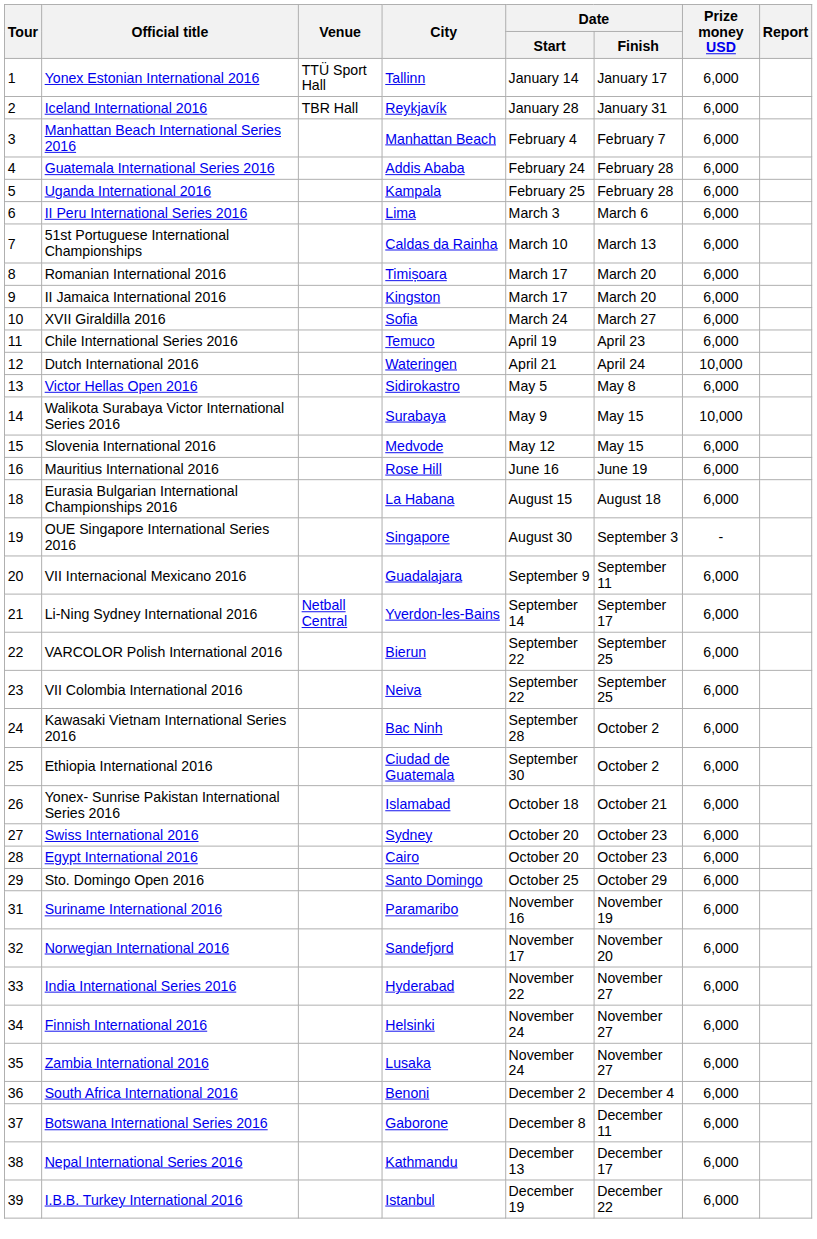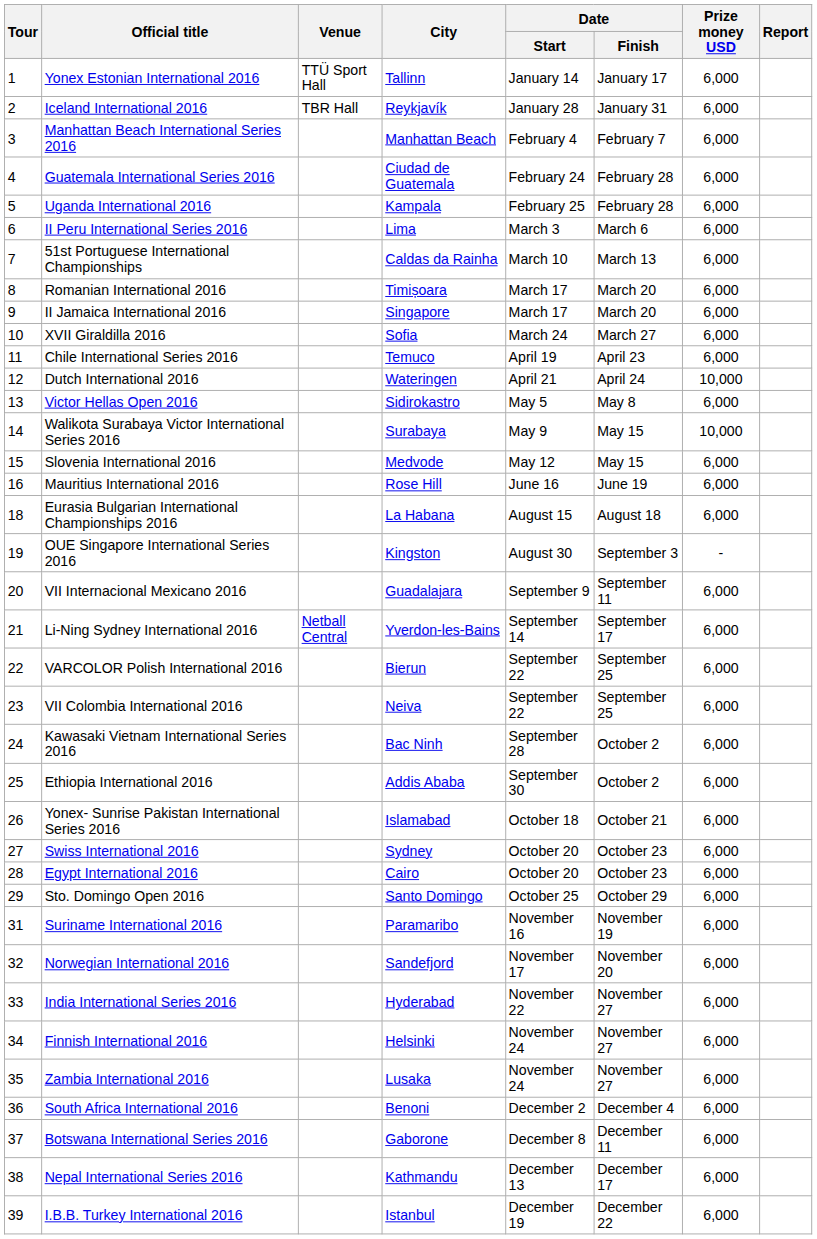 <table class=wikitable style="font-size:95%">
 <tr>
 <th rowspan=2>Tour</th>
 <th rowspan=2>Official title</th>
 <th rowspan=2>Venue</th>
 <th rowspan=2>City</th>
 <th colspan=2>Date</th>
 <th rowspan=2>Prize money <br><a href='#'>USD</a></th>
 <th rowspan=2>Report</th>
 </tr>
 <tr>
 <th>Start</th>
 <th>Finish</th>
 </tr>
 <tr bgcolor=white>
 <td>1</td>
 <td> <a href='#'>Yonex Estonian International 2016</a></td>
 <td>TTÜ Sport Hall</td>
 <td><a href='#'>Tallinn</a></td>
 <td>January 14</td>
 <td>January 17</td>
 <td align=center>6,000</td>
 <td></td>
 </tr>
 <tr bgcolor=white>
 <td>2</td>
 <td> <a href='#'>Iceland International 2016</a></td>
 <td>TBR Hall</td>
 <td><a href='#'>Reykjavík</a></td>
 <td>January 28</td>
 <td>January 31</td>
 <td align=center>6,000</td>
 <td></td>
 </tr>
 <tr bgcolor=white>
 <td>3</td>
 <td> <a href='#'>Manhattan Beach International Series 2016</a></td>
 <td></td>
 <td><a href='#'>Manhattan Beach</a></td>
 <td>February 4</td>
 <td>February 7</td>
 <td align=center>6,000</td>
 <td></td>
 </tr>
 <tr bgcolor=white>
 <td>4</td>
 <td> <a href='#'>Guatemala International Series 2016</a></td>
 <td></td>
-<td><a href='#'>Addis Ababa</a></td>
+<td><a href='#'>Ciudad de Guatemala</a></td>
 <td>February 24</td>
 <td>February 28</td>
 <td align=center>6,000</td>
 <td></td>
 </tr>
 <tr bgcolor=white>
 <td>5</td>
 <td> <a href='#'>Uganda International 2016</a></td>
 <td></td>
 <td><a href='#'>Kampala</a></td>
 <td>February 25</td>
 <td>February 28</td>
 <td align=center>6,000</td>
 <td></td>
 </tr>
 <tr bgcolor=white>
 <td>6</td>
 <td> <a href='#'>II Peru International Series 2016</a></td>
 <td></td>
 <td><a href='#'>Lima</a></td>
 <td>March 3</td>
 <td>March 6</td>
 <td align=center>6,000</td>
 <td></td>
 </tr>
 <tr bgcolor=white>
 <td>7</td>
 <td> 51st Portuguese International Championships</td>
 <td></td>
 <td><a href='#'>Caldas da Rainha</a></td>
 <td>March 10</td>
 <td>March 13</td>
 <td align=center>6,000</td>
 <td></td>
 </tr>
 <tr bgcolor=white>
 <td>8</td>
 <td> Romanian International 2016</td>
 <td></td>
 <td><a href='#'>Timișoara</a></td>
 <td>March 17</td>
 <td>March 20</td>
 <td align=center>6,000</td>
 <td></td>
 </tr>
 <tr bgcolor=white>
 <td>9</td>
 <td> II Jamaica International 2016</td>
 <td></td>
-<td><a href='#'>Kingston</a></td>
+<td><a href='#'>Singapore</a></td>
 <td>March 17</td>
 <td>March 20</td>
 <td align=center>6,000</td>
 <td></td>
 </tr>
 <tr bgcolor=white>
 <td>10</td>
 <td> XVII Giraldilla 2016</td>
 <td></td>
 <td><a href='#'>Sofia</a></td>
 <td>March 24</td>
 <td>March 27</td>
 <td align=center>6,000</td>
 <td></td>
 </tr>
 <tr bgcolor=white>
 <td>11</td>
 <td> Chile International Series 2016</td>
 <td></td>
 <td><a href='#'>Temuco</a></td>
 <td>April 19</td>
 <td>April 23</td>
 <td align=center>6,000</td>
 <td></td>
 </tr>
 <tr bgcolor=white>
 <td>12</td>
 <td> Dutch International 2016</td>
 <td></td>
 <td><a href='#'>Wateringen</a></td>
 <td>April 21</td>
 <td>April 24</td>
 <td align=center>10,000</td>
 <td></td>
 </tr>
 <tr bgcolor=white>
 <td>13</td>
 <td> <a href='#'>Victor Hellas Open 2016</a></td>
 <td></td>
 <td><a href='#'>Sidirokastro</a></td>
 <td>May 5</td>
 <td>May 8</td>
 <td align=center>6,000</td>
 <td></td>
 </tr>
 <tr bgcolor=white>
 <td>14</td>
 <td> Walikota Surabaya Victor International Series 2016</td>
 <td></td>
 <td><a href='#'>Surabaya</a></td>
 <td>May 9</td>
 <td>May 15</td>
 <td align=center>10,000</td>
 <td></td>
 </tr>
 <tr bgcolor=white>
 <td>15</td>
 <td> Slovenia International 2016</td>
 <td></td>
 <td><a href='#'>Medvode</a></td>
 <td>May 12</td>
 <td>May 15</td>
 <td align=center>6,000</td>
 <td></td>
 </tr>
 <tr bgcolor=white>
 <td>16</td>
 <td> Mauritius International 2016</td>
 <td></td>
 <td><a href='#'>Rose Hill</a></td>
 <td>June 16</td>
 <td>June 19</td>
 <td align=center>6,000</td>
 <td></td>
 </tr>
 <tr bgcolor=white>
 <td>18</td>
 <td> Eurasia Bulgarian International Championships 2016</td>
 <td></td>
 <td><a href='#'>La Habana</a></td>
 <td>August 15</td>
 <td>August 18</td>
 <td align=center>6,000</td>
 <td></td>
 </tr>
 <tr bgcolor=white>
 <td>19</td>
 <td> OUE Singapore International Series 2016</td>
 <td></td>
-<td><a href='#'>Singapore</a></td>
+<td><a href='#'>Kingston</a></td>
 <td>August 30</td>
 <td>September 3</td>
 <td align=center>-</td>
 <td></td>
 </tr>
 <tr bgcolor=white>
 <td>20</td>
 <td> VII Internacional Mexicano 2016</td>
 <td></td>
 <td><a href='#'>Guadalajara</a></td>
 <td>September 9</td>
 <td>September 11</td>
 <td align=center>6,000</td>
 <td></td>
 </tr>
 <tr bgcolor=white>
 <td>21</td>
 <td> Li-Ning Sydney International 2016</td>
 <td><a href='#'>Netball Central</a></td>
 <td><a href='#'>Yverdon-les-Bains</a></td>
 <td>September 14</td>
 <td>September 17</td>
 <td align=center>6,000</td>
 <td></td>
 </tr>
 <tr bgcolor=white>
 <td>22</td>
 <td> VARCOLOR Polish International 2016</td>
 <td></td>
 <td><a href='#'>Bierun</a></td>
 <td>September 22</td>
 <td>September 25</td>
 <td align=center>6,000</td>
 <td></td>
 </tr>
 <tr bgcolor=white>
 <td>23</td>
 <td> VII Colombia International 2016</td>
 <td></td>
 <td><a href='#'>Neiva</a></td>
 <td>September 22</td>
 <td>September 25</td>
 <td align=center>6,000</td>
 <td></td>
 </tr>
 <tr bgcolor=white>
 <td>24</td>
 <td> Kawasaki Vietnam International Series 2016</td>
 <td></td>
 <td><a href='#'>Bac Ninh</a></td>
 <td>September 28</td>
 <td>October 2</td>
 <td align=center>6,000</td>
 <td></td>
 </tr>
 <tr bgcolor=white>
 <td>25</td>
 <td> Ethiopia International 2016</td>
 <td></td>
-<td><a href='#'>Ciudad de Guatemala</a></td>
+<td><a href='#'>Addis Ababa</a></td>
 <td>September 30</td>
 <td>October 2</td>
 <td align=center>6,000</td>
 <td></td>
 </tr>
 <tr bgcolor=white>
 <td>26</td>
 <td> Yonex- Sunrise Pakistan International Series 2016</td>
 <td></td>
 <td><a href='#'>Islamabad</a></td>
 <td>October 18</td>
 <td>October 21</td>
 <td align=center>6,000</td>
 <td></td>
 </tr>
 <tr bgcolor=white>
 <td>27</td>
 <td> <a href='#'>Swiss International 2016</a></td>
 <td></td>
 <td><a href='#'>Sydney</a></td>
 <td>October 20</td>
 <td>October 23</td>
 <td align=center>6,000</td>
 <td></td>
 </tr>
 <tr bgcolor=white>
 <td>28</td>
 <td> <a href='#'>Egypt International 2016</a></td>
 <td></td>
 <td><a href='#'>Cairo</a></td>
 <td>October 20</td>
 <td>October 23</td>
 <td align=center>6,000</td>
 <td></td>
 </tr>
 <tr bgcolor=white>
 <td>29</td>
 <td> Sto. Domingo Open 2016</td>
 <td></td>
 <td><a href='#'>Santo Domingo</a></td>
 <td>October 25</td>
 <td>October 29</td>
 <td align=center>6,000</td>
 <td></td>
 </tr>
 <tr bgcolor=white>
 <td>31</td>
 <td> <a href='#'>Suriname International 2016</a></td>
 <td></td>
 <td><a href='#'>Paramaribo</a></td>
 <td>November 16</td>
 <td>November 19</td>
 <td align=center>6,000</td>
 <td></td>
 </tr>
 <tr bgcolor=white>
 <td>32</td>
 <td> <a href='#'>Norwegian International 2016</a></td>
 <td></td>
 <td><a href='#'>Sandefjord</a></td>
 <td>November 17</td>
 <td>November 20</td>
 <td align=center>6,000</td>
 <td></td>
 </tr>
 <tr bgcolor=white>
 <td>33</td>
 <td> <a href='#'>India International Series 2016</a></td>
 <td></td>
 <td><a href='#'>Hyderabad</a></td>
 <td>November 22</td>
 <td>November 27</td>
 <td align=center>6,000</td>
 <td></td>
 </tr>
 <tr bgcolor=white>
 <td>34</td>
 <td> <a href='#'>Finnish International 2016</a></td>
 <td></td>
 <td><a href='#'>Helsinki</a></td>
 <td>November 24</td>
 <td>November 27</td>
 <td align=center>6,000</td>
 <td></td>
 </tr>
 <tr bgcolor=white>
 <td>35</td>
 <td> <a href='#'>Zambia International 2016</a></td>
 <td></td>
 <td><a href='#'>Lusaka</a></td>
 <td>November 24</td>
 <td>November 27</td>
 <td align=center>6,000</td>
 <td></td>
 </tr>
 <tr bgcolor=white>
 <td>36</td>
 <td> <a href='#'>South Africa International 2016</a></td>
 <td></td>
 <td><a href='#'>Benoni</a></td>
 <td>December 2</td>
 <td>December 4</td>
 <td align=center>6,000</td>
 <td></td>
 </tr>
 <tr bgcolor=white>
 <td>37</td>
 <td> <a href='#'>Botswana International Series 2016</a></td>
 <td></td>
 <td><a href='#'>Gaborone</a></td>
 <td>December 8</td>
 <td>December 11</td>
 <td align=center>6,000</td>
 <td></td>
 </tr>
 <tr bgcolor=white>
 <td>38</td>
 <td> <a href='#'>Nepal International Series 2016</a></td>
 <td></td>
 <td><a href='#'>Kathmandu</a></td>
 <td>December 13</td>
 <td>December 17</td>
 <td align=center>6,000</td>
 <td></td>
 </tr>
 <tr bgcolor=white>
 <td>39</td>
 <td> <a href='#'>I.B.B. Turkey International 2016</a></td>
 <td></td>
 <td><a href='#'>Istanbul</a></td>
 <td>December 19</td>
 <td>December 22</td>
 <td align=center>6,000</td>
 <td></td>
 </tr>
 </table>
